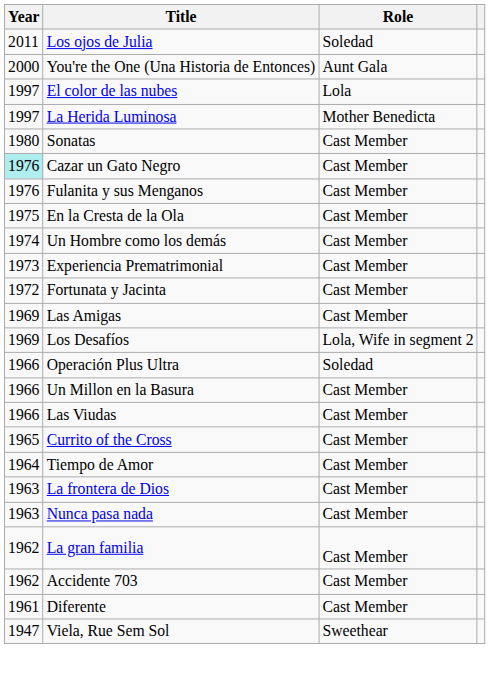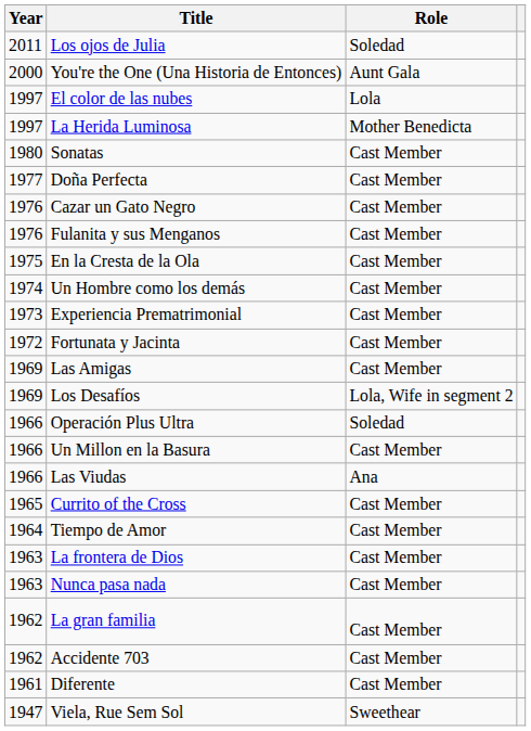 <table class="wikitable">
 <tr>
 <th>Year</th>
 <th>Title</th>
 <th>Role</th>
 <th></th>
 </tr>
 <tr>
 <td>2011</td>
 <td><a href='#'>Los ojos de Julia</a></td>
 <td>Soledad</td>
 <td></td>
 </tr>
 <tr>
 <td>2000</td>
 <td>You're the One (Una Historia de Entonces)</td>
 <td>Aunt Gala</td>
 <td></td>
 </tr>
 <tr>
 <td>1997</td>
 <td><a href='#'>El color de las nubes</a></td>
 <td>Lola</td>
 <td></td>
 </tr>
 <tr>
 <td>1997</td>
 <td><a href='#'>La Herida Luminosa</a></td>
 <td>Mother Benedicta</td>
 <td></td>
 </tr>
 <tr>
 <td>1980</td>
 <td>Sonatas</td>
 <td>Cast Member</td>
 <td></td>
 </tr>
 <tr>
-<td style="background: paleturquoise;">1976</td>
+<td>1977</td>
+<td>Doña Perfecta</td>
+<td>Cast Member</td>
+<td></td>
+</tr>
+<tr>
+<td>1976</td>
 <td>Cazar un Gato Negro</td>
 <td>Cast Member</td>
 <td></td>
 </tr>
 <tr>
 <td>1976</td>
 <td>Fulanita y sus Menganos</td>
 <td>Cast Member</td>
 <td></td>
 </tr>
 <tr>
 <td>1975</td>
 <td>En la Cresta de la Ola</td>
 <td>Cast Member</td>
 <td></td>
 </tr>
 <tr>
 <td>1974</td>
 <td>Un Hombre como los demás</td>
 <td>Cast Member</td>
 <td></td>
 </tr>
 <tr>
 <td>1973</td>
 <td>Experiencia Prematrimonial</td>
 <td>Cast Member</td>
 <td></td>
 </tr>
 <tr>
 <td>1972</td>
 <td>Fortunata y Jacinta</td>
 <td>Cast Member</td>
 <td></td>
 </tr>
 <tr>
 <td>1969</td>
 <td>Las Amigas</td>
 <td>Cast Member</td>
 <td></td>
 </tr>
 <tr>
 <td>1969</td>
 <td>Los Desafíos</td>
 <td>Lola, Wife in segment 2</td>
 <td></td>
 </tr>
 <tr>
 <td>1966</td>
 <td>Operación Plus Ultra</td>
 <td>Soledad</td>
 <td></td>
 </tr>
 <tr>
 <td>1966</td>
 <td>Un Millon en la Basura</td>
 <td>Cast Member</td>
 <td></td>
 </tr>
 <tr>
 <td>1966</td>
 <td>Las Viudas</td>
-<td>Cast Member</td>
+<td>Ana</td>
 <td></td>
 </tr>
 <tr>
 <td>1965</td>
 <td><a href='#'>Currito of the Cross</a></td>
 <td>Cast Member</td>
 <td></td>
 </tr>
 <tr>
 <td>1964</td>
 <td>Tiempo de Amor</td>
 <td>Cast Member</td>
 <td></td>
 </tr>
 <tr>
 <td>1963</td>
 <td><a href='#'>La frontera de Dios</a></td>
 <td>Cast Member</td>
 <td></td>
 </tr>
 <tr>
 <td>1963</td>
 <td><a href='#'>Nunca pasa nada</a></td>
 <td>Cast Member</td>
 <td></td>
 </tr>
 <tr>
 <td>1962</td>
 <td><a href='#'>La gran familia</a></td>
 <td><br>Cast Member</td>
 <td></td>
 </tr>
 <tr>
 <td>1962</td>
 <td>Accidente 703</td>
 <td>Cast Member</td>
 <td></td>
 </tr>
 <tr>
 <td>1961</td>
 <td>Diferente</td>
 <td>Cast Member</td>
 <td></td>
 </tr>
 <tr>
 <td>1947</td>
 <td>Viela, Rue Sem Sol</td>
 <td>Sweethear</td>
 <td></td>
 </tr>
 </table>
